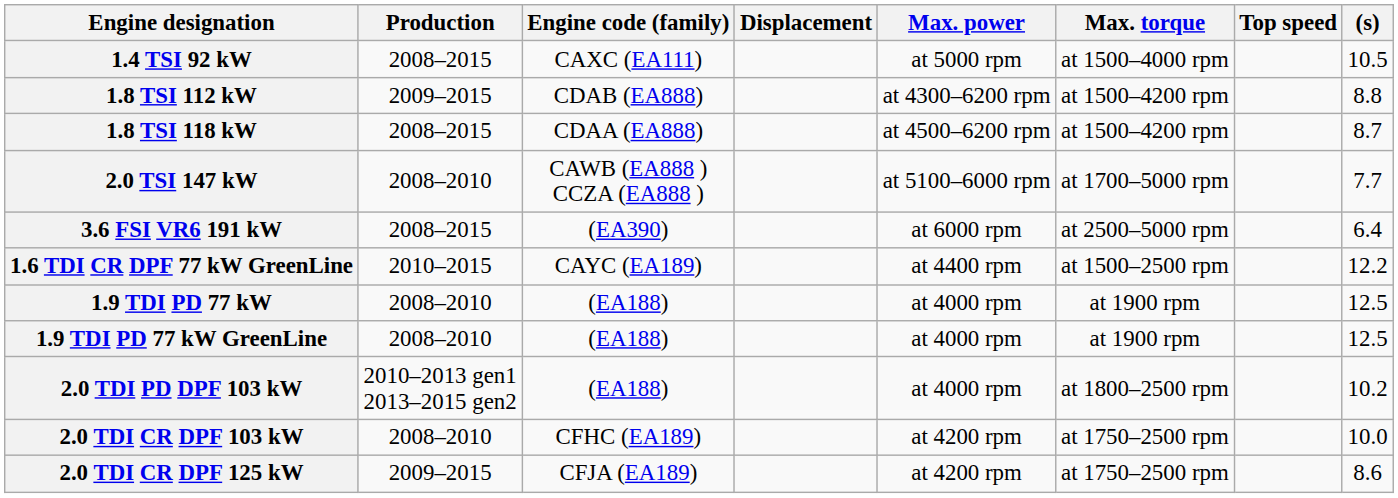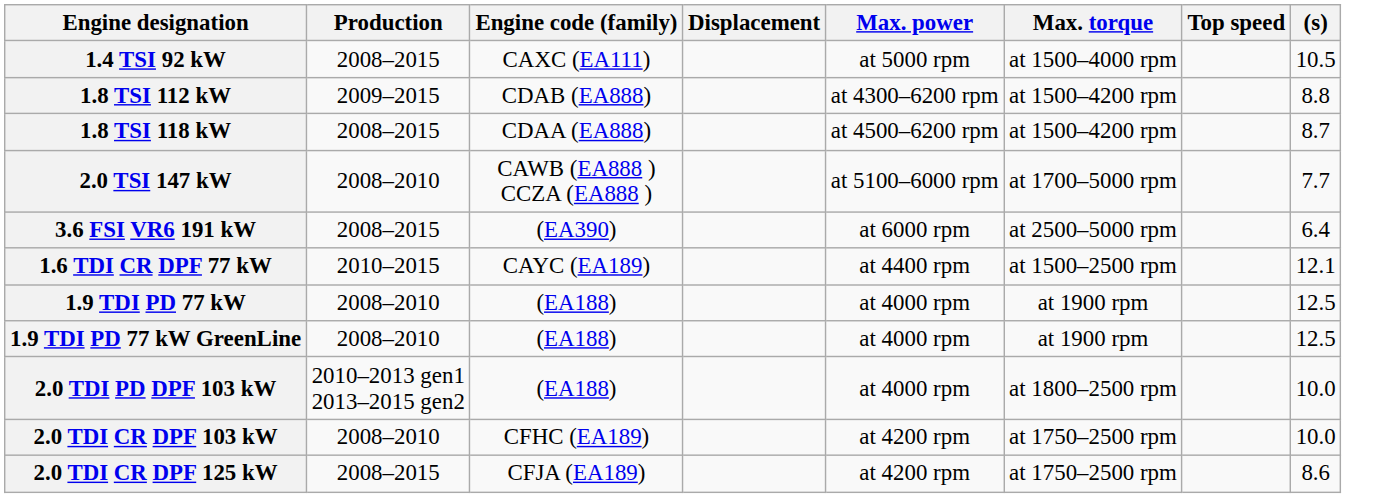 <table class="wikitable sortable" style="text-align: center;">
 <tr style="text-align:center; vertical-align:middle;">
 <th>Engine designation</th>
 <th>Production</th>
 <th>Engine code (family)</th>
 <th>Displacement</th>
 <th><a href='#'>Max. power</a></th>
 <th>Max. <a href='#'>torque</a></th>
 <th>Top speed</th>
 <th> (s)</th>
 </tr>
 <tr>
 <th>1.4 <a href='#'>TSI</a> 92 kW</th>
 <td>2008–2015</td>
 <td>CAXC (<a href='#'>EA111</a>)</td>
 <td></td>
 <td> at 5000 rpm</td>
 <td> at 1500–4000 rpm</td>
 <td></td>
 <td>10.5</td>
 </tr>
 <tr>
 <th>1.8 <a href='#'>TSI</a> 112 kW</th>
 <td>2009–2015</td>
 <td>CDAB (<a href='#'>EA888</a>)</td>
 <td></td>
 <td> at 4300–6200 rpm</td>
 <td> at 1500–4200 rpm</td>
 <td></td>
 <td>8.8</td>
 </tr>
 <tr>
 <th>1.8 <a href='#'>TSI</a> 118 kW</th>
 <td>2008–2015</td>
 <td>CDAA (<a href='#'>EA888</a>)</td>
 <td></td>
 <td> at 4500–6200 rpm</td>
 <td> at 1500–4200 rpm</td>
 <td></td>
 <td>8.7</td>
 </tr>
 <tr>
 <th>2.0 <a href='#'>TSI</a> 147 kW</th>
 <td>2008–2010</td>
 <td>CAWB (<a href='#'>EA888</a> )<br>CCZA (<a href='#'>EA888</a> )</td>
 <td></td>
 <td> at 5100–6000 rpm</td>
 <td> at 1700–5000 rpm</td>
 <td></td>
 <td>7.7</td>
 </tr>
 <tr>
 <th>3.6 <a href='#'>FSI</a> <a href='#'>VR6</a> 191 kW</th>
 <td>2008–2015</td>
 <td>(<a href='#'>EA390</a>)</td>
 <td></td>
 <td> at 6000 rpm</td>
 <td> at 2500–5000 rpm</td>
 <td></td>
 <td>6.4</td>
 </tr>
 <tr>
-<th>1.6 <a href='#'>TDI</a> <a href='#'>CR</a> <a href='#'>DPF</a> 77 kW GreenLine</th>
+<th>1.6 <a href='#'>TDI</a> <a href='#'>CR</a> <a href='#'>DPF</a> 77 kW</th>
 <td>2010–2015</td>
 <td>CAYC  (<a href='#'>EA189</a>)</td>
 <td></td>
 <td> at 4400 rpm</td>
 <td> at 1500–2500 rpm</td>
 <td></td>
-<td>12.2</td>
+<td>12.1</td>
 </tr>
 <tr>
 <th>1.9 <a href='#'>TDI</a> <a href='#'>PD</a> 77 kW</th>
 <td>2008–2010</td>
 <td>(<a href='#'>EA188</a>)</td>
 <td></td>
 <td> at 4000 rpm</td>
 <td> at 1900 rpm</td>
 <td></td>
 <td>12.5</td>
 </tr>
 <tr>
 <th>1.9 <a href='#'>TDI</a> <a href='#'>PD</a> 77 kW GreenLine</th>
 <td>2008–2010</td>
 <td>(<a href='#'>EA188</a>)</td>
 <td></td>
 <td> at 4000 rpm</td>
 <td> at 1900 rpm</td>
 <td></td>
 <td>12.5</td>
 </tr>
 <tr>
 <th>2.0 <a href='#'>TDI</a> <a href='#'>PD</a> <a href='#'>DPF</a> 103 kW</th>
 <td>2010–2013 gen1<br>2013–2015 gen2</td>
 <td>(<a href='#'>EA188</a>)</td>
 <td></td>
 <td> at 4000 rpm</td>
 <td> at 1800–2500 rpm</td>
 <td></td>
-<td>10.2</td>
+<td>10.0</td>
 </tr>
 <tr>
 <th>2.0 <a href='#'>TDI</a> <a href='#'>CR</a> <a href='#'>DPF</a> 103 kW</th>
 <td>2008–2010</td>
 <td>CFHC (<a href='#'>EA189</a>)</td>
 <td></td>
 <td> at 4200 rpm</td>
 <td> at 1750–2500 rpm</td>
 <td></td>
 <td>10.0</td>
 </tr>
 <tr>
 <th>2.0 <a href='#'>TDI</a> <a href='#'>CR</a> <a href='#'>DPF</a> 125 kW</th>
-<td>2009–2015</td>
+<td>2008–2015</td>
 <td>CFJA  (<a href='#'>EA189</a>)</td>
 <td></td>
 <td> at 4200 rpm</td>
 <td> at 1750–2500 rpm</td>
 <td></td>
 <td>8.6</td>
 </tr>
 </table>
